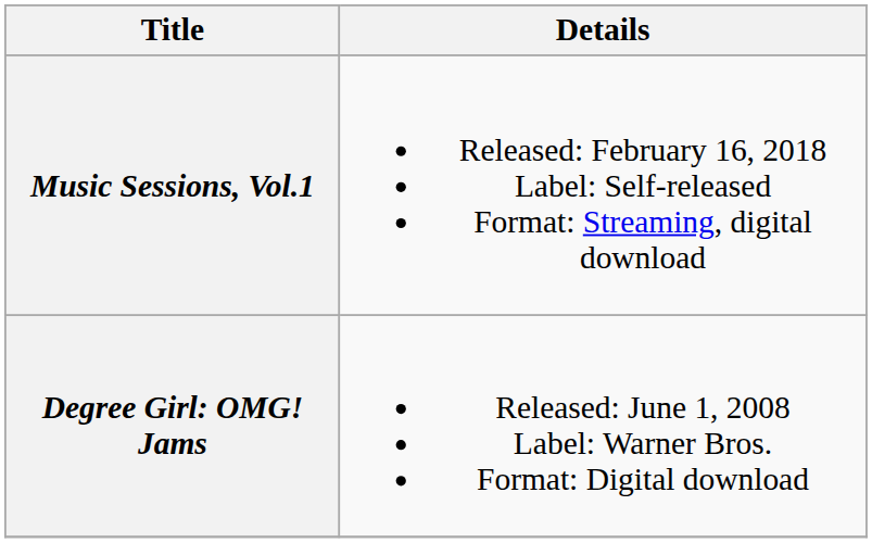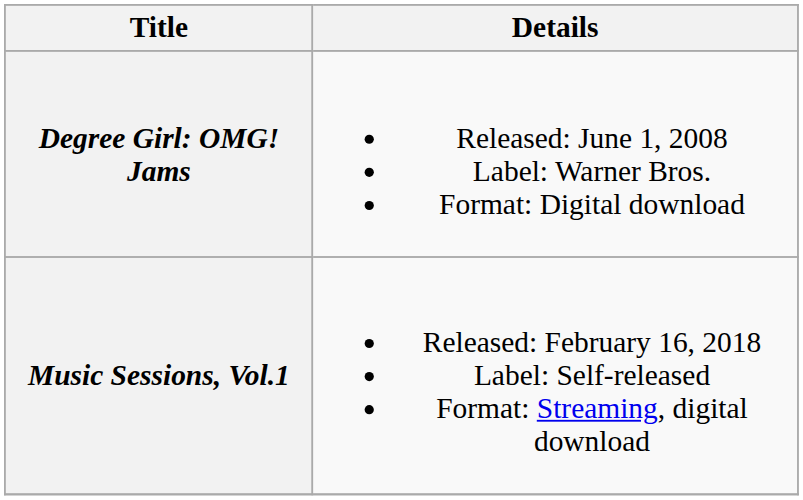 <table class="wikitable plainrowheaders" style="text-align:center;" border="1">
 <tr>
 <th scope="col" rowspan="1" style="width:10em;">Title</th>
 <th scope="col" rowspan="1"style="width:16em;">Details</th>
 </tr>
 <tr>
+<th scope="row"><em>Degree Girl: OMG! Jams</em></th>
+<td><br><ul><li>Released: June 1, 2008</li><li>Label: Warner Bros.</li><li>Format: Digital download</li></ul></td>
+</tr>
+<tr>
 <th scope="row"><em>Music Sessions, Vol.1</em></th>
 <td><br><ul><li>Released: February 16, 2018</li><li>Label: Self-released</li><li>Format: <a href='#'>Streaming</a>, digital download</li></ul></td>
 </tr>
 <tr>
-<th scope="row"><em>Degree Girl: OMG! Jams</em></th>
-<td><br><ul><li>Released: June 1, 2008</li><li>Label: Warner Bros.</li><li>Format: Digital download</li></ul></td>
-</tr>
-<tr>
 </tr>
 </table>
